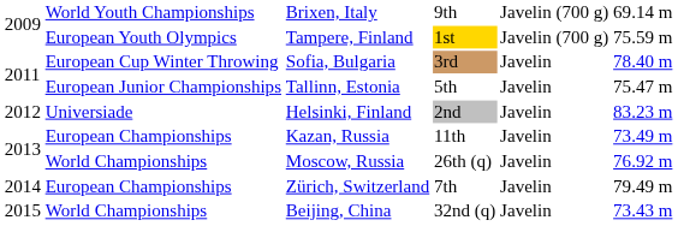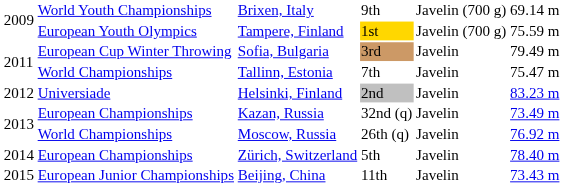 <table>
 <tr>
 <td rowspan=2>2009</td>
 <td><a href='#'>World Youth Championships</a></td>
 <td><a href='#'>Brixen, Italy</a></td>
 <td>9th</td>
 <td>Javelin (700 g)</td>
 <td>69.14 m</td>
 </tr>
 <tr>
 <td><a href='#'>European Youth Olympics</a></td>
 <td><a href='#'>Tampere, Finland</a></td>
 <td bgcolor=gold>1st</td>
 <td>Javelin (700 g)</td>
 <td>75.59 m</td>
 </tr>
 <tr>
 <td rowspan=2>2011</td>
 <td><a href='#'>European Cup Winter Throwing</a></td>
 <td><a href='#'>Sofia, Bulgaria</a></td>
 <td bgcolor=cc9966>3rd</td>
 <td>Javelin</td>
-<td><a href='#'>78.40 m</a></td>
+<td>79.49 m</td>
 </tr>
 <tr>
-<td><a href='#'>European Junior Championships</a></td>
+<td><a href='#'>World Championships</a></td>
 <td><a href='#'>Tallinn, Estonia</a></td>
-<td>5th</td>
+<td>7th</td>
 <td>Javelin</td>
 <td>75.47 m</td>
 </tr>
 <tr>
 <td>2012</td>
 <td><a href='#'>Universiade</a></td>
 <td><a href='#'>Helsinki, Finland</a></td>
 <td bgcolor=silver>2nd</td>
 <td>Javelin</td>
 <td><a href='#'>83.23 m</a></td>
 </tr>
 <tr>
 <td rowspan=2>2013</td>
 <td><a href='#'>European Championships</a></td>
 <td><a href='#'>Kazan, Russia</a></td>
-<td>11th</td>
+<td>32nd (q)</td>
 <td>Javelin</td>
 <td><a href='#'>73.49 m</a></td>
 </tr>
 <tr>
 <td><a href='#'>World Championships</a></td>
 <td><a href='#'>Moscow, Russia</a></td>
 <td>26th (q)</td>
 <td>Javelin</td>
 <td><a href='#'>76.92 m</a></td>
 </tr>
 <tr>
 <td>2014</td>
 <td><a href='#'>European Championships</a></td>
 <td><a href='#'>Zürich, Switzerland</a></td>
-<td>7th</td>
+<td>5th</td>
 <td>Javelin</td>
-<td>79.49 m</td>
+<td><a href='#'>78.40 m</a></td>
 </tr>
 <tr>
 <td>2015</td>
-<td><a href='#'>World Championships</a></td>
+<td><a href='#'>European Junior Championships</a></td>
 <td><a href='#'>Beijing, China</a></td>
-<td>32nd (q)</td>
+<td>11th</td>
 <td>Javelin</td>
 <td><a href='#'>73.43 m</a></td>
 </tr>
 </table>
